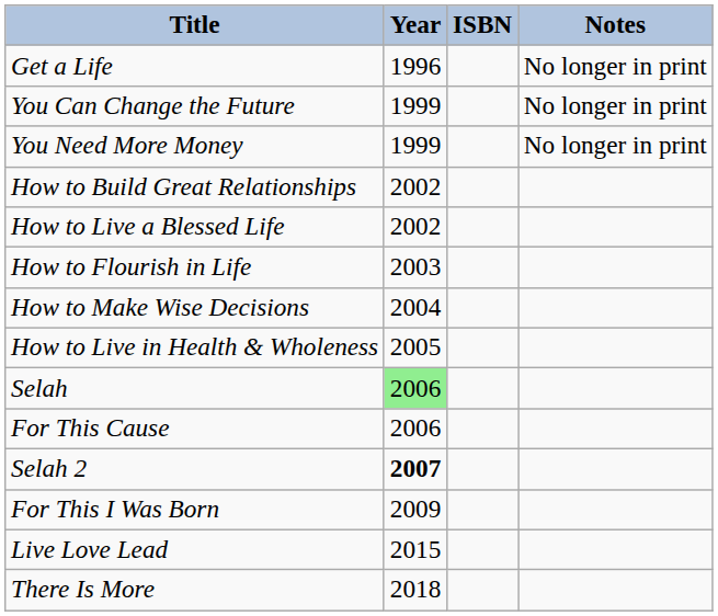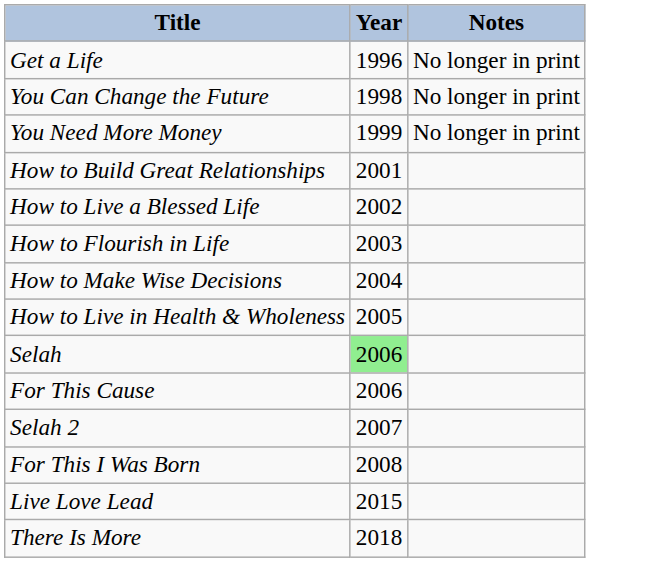 <table class="wikitable sortable">
 <tr style="text-align:center;">
 <th style="background:#B0C4DE;">Title</th>
 <th style="background:#B0C4DE;">Year</th>
-<th style="background:#B0C4DE;">ISBN</th>
 <th style="background:#B0C4DE;">Notes</th>
 </tr>
 <tr>
 <td><em>Get a Life</em></td>
 <td>1996</td>
-<td></td>
 <td>No longer in print</td>
 </tr>
 <tr>
 <td><em>You Can Change the Future</em></td>
-<td>1999</td>
-<td></td>
+<td>1998</td>
 <td>No longer in print</td>
 </tr>
 <tr>
 <td><em>You Need More Money</em></td>
 <td>1999</td>
-<td></td>
 <td>No longer in print</td>
 </tr>
 <tr>
 <td><em>How to Build Great Relationships</em></td>
-<td>2002</td>
-<td></td>
+<td>2001</td>
 <td></td>
 </tr>
 <tr>
 <td><em>How to Live a Blessed Life</em></td>
 <td>2002</td>
 <td></td>
-<td></td>
 </tr>
 <tr>
 <td><em>How to Flourish in Life</em></td>
 <td>2003</td>
-<td></td>
 <td></td>
 </tr>
 <tr>
 <td><em>How to Make Wise Decisions</em></td>
 <td>2004</td>
 <td></td>
-<td></td>
 </tr>
 <tr>
 <td><em>How to Live in Health & Wholeness</em></td>
 <td>2005</td>
-<td></td>
 <td></td>
 </tr>
 <tr>
 <td><em>Selah</em></td>
 <td style="background: lightgreen;">2006</td>
 <td></td>
-<td></td>
 </tr>
 <tr>
 <td><em>For This Cause</em></td>
 <td>2006</td>
 <td></td>
-<td></td>
 </tr>
 <tr>
 <td><em>Selah 2</em></td>
-<td><strong>2007</strong></td>
-<td></td>
+<td>2007</td>
 <td></td>
 </tr>
 <tr>
 <td><em>For This I Was Born</em></td>
-<td>2009</td>
-<td></td>
+<td>2008</td>
 <td></td>
 </tr>
 <tr>
 <td><em>Live Love Lead</em></td>
 <td>2015</td>
 <td></td>
-<td></td>
 </tr>
 <tr>
 <td><em>There Is More</em></td>
 <td>2018</td>
 <td></td>
-<td></td>
 </tr>
 </table>
